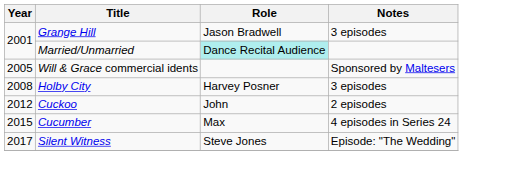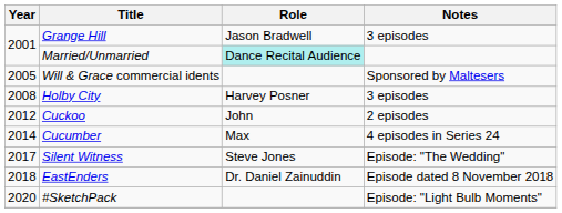 <table class="wikitable plainrowheaders sortable">
 <tr>
 <th scope="col">Year</th>
 <th scope="col">Title</th>
 <th scope="col">Role</th>
 <th class="unsortable">Notes</th>
 </tr>
 <tr>
 <td rowspan="2">2001</td>
 <td><em><a href='#'>Grange Hill</a></em></td>
 <td>Jason Bradwell</td>
 <td>3 episodes</td>
 </tr>
 <tr>
 <td><em>Married/Unmarried</em></td>
 <td style="background: paleturquoise;">Dance Recital Audience</td>
 <td></td>
 </tr>
 <tr>
 <td>2005</td>
 <td><em>Will & Grace</em> commercial idents</td>
 <td></td>
 <td>Sponsored by <a href='#'>Maltesers</a></td>
 </tr>
 <tr>
 <td>2008</td>
 <td><em><a href='#'>Holby City</a></em></td>
 <td>Harvey Posner</td>
 <td>3 episodes</td>
 </tr>
 <tr>
 <td>2012</td>
 <td><em><a href='#'>Cuckoo</a></em></td>
 <td>John</td>
 <td>2 episodes</td>
 </tr>
 <tr>
-<td>2015</td>
+<td>2014</td>
 <td><em><a href='#'>Cucumber</a></em></td>
 <td>Max</td>
 <td>4 episodes in Series 24</td>
 </tr>
 <tr>
 <td>2017</td>
 <td><em><a href='#'>Silent Witness</a></em></td>
 <td>Steve Jones</td>
 <td>Episode: "The Wedding"</td>
 </tr>
 <tr>
+<td>2018</td>
+<td><em><a href='#'>EastEnders</a></em></td>
+<td>Dr. Daniel Zainuddin</td>
+<td>Episode dated 8 November 2018</td>
+</tr>
+<tr>
+<td>2020</td>
+<td><em>#SketchPack</td>
+<td></td>
+<td>Episode: "Light Bulb Moments"</td>
+</tr>
+<tr>
 </tr>
 </table>
